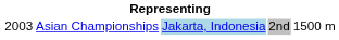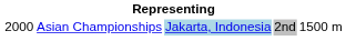 <table>
 <tr>
 <th colspan="5">Representing </th>
 </tr>
 <tr>
-<td>2003</td>
+<td>2000</td>
 <td><a href='#'>Asian Championships</a></td>
 <td style="background: lightblue;"><a href='#'>Jakarta, Indonesia</a></td>
 <td bgcolor="silver">2nd</td>
 <td>1500 m</td>
 </tr>
 </table>
